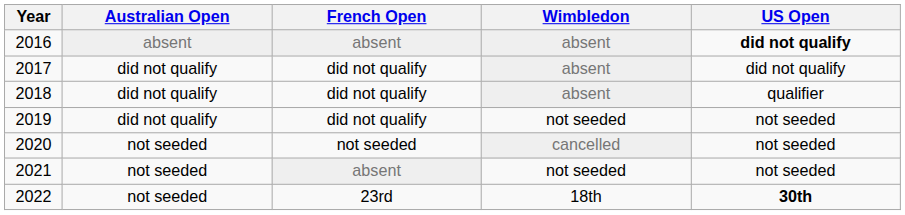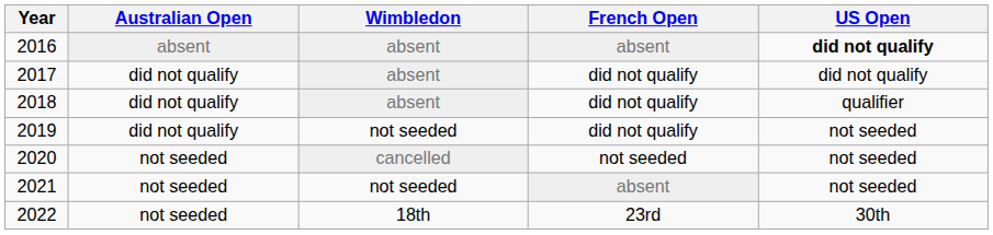 <table class=wikitable style=text-align:center>
 <tr>
 <th width=50>Year</th>
 <th width=200><a href='#'>Australian Open</a></th>
+<th width=200><a href='#'>Wimbledon</a></th>
 <th width=200><a href='#'>French Open</a></th>
-<th width=200><a href='#'>Wimbledon</a></th>
 <th width=200><a href='#'>US Open</a></th>
 </tr>
 <tr>
 <td>2016</td>
 <td style="color:#767676" bgcolor="efefef">absent</td>
 <td style="color:#767676" bgcolor="efefef">absent</td>
 <td style="color:#767676" bgcolor="efefef">absent</td>
 <td><strong>did not qualify</strong></td>
 </tr>
 <tr>
 <td>2017</td>
 <td>did not qualify</td>
+<td style="color:#767676" bgcolor="efefef">absent</td>
 <td>did not qualify</td>
-<td style="color:#767676" bgcolor="efefef">absent</td>
 <td>did not qualify</td>
 </tr>
 <tr>
 <td>2018</td>
 <td>did not qualify</td>
+<td style="color:#767676" bgcolor="efefef">absent</td>
 <td>did not qualify</td>
-<td style="color:#767676" bgcolor="efefef">absent</td>
 <td>qualifier</td>
 </tr>
 <tr>
 <td>2019</td>
 <td>did not qualify</td>
+<td>not seeded</td>
 <td>did not qualify</td>
-<td>not seeded</td>
 <td>not seeded</td>
 </tr>
 <tr>
 <td>2020</td>
 <td>not seeded</td>
+<td style="color:#767676" bgcolor="efefef">cancelled</td>
 <td>not seeded</td>
-<td style="color:#767676" bgcolor="efefef">cancelled</td>
 <td>not seeded</td>
 </tr>
 <tr>
 <td>2021</td>
 <td>not seeded</td>
+<td>not seeded</td>
 <td style="color:#767676" bgcolor="efefef">absent</td>
-<td>not seeded</td>
 <td>not seeded</td>
 </tr>
 <tr>
 <td>2022</td>
 <td>not seeded</td>
+<td>18th</td>
 <td>23rd</td>
-<td>18th</td>
-<td><strong>30th</strong></td>
+<td>30th</td>
 </tr>
 </table>
